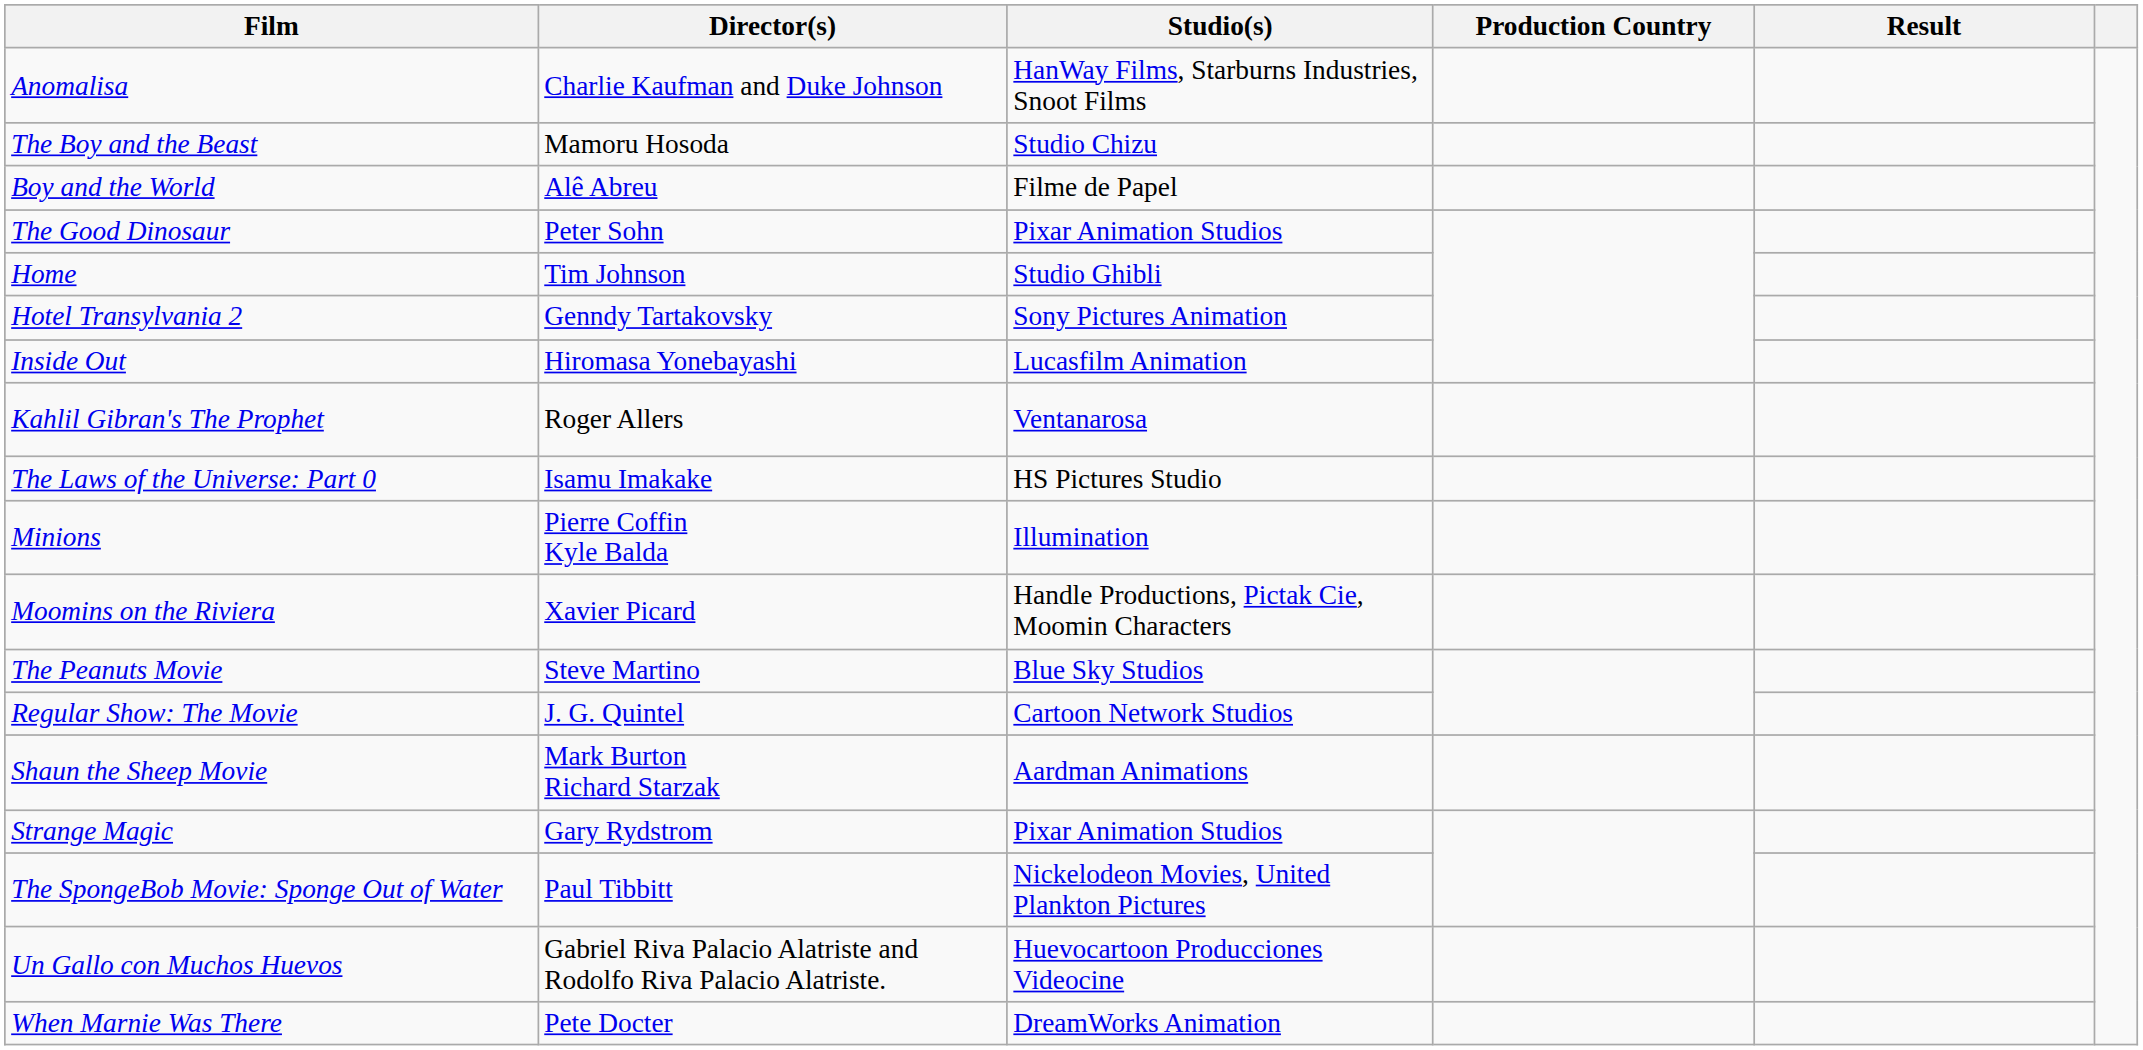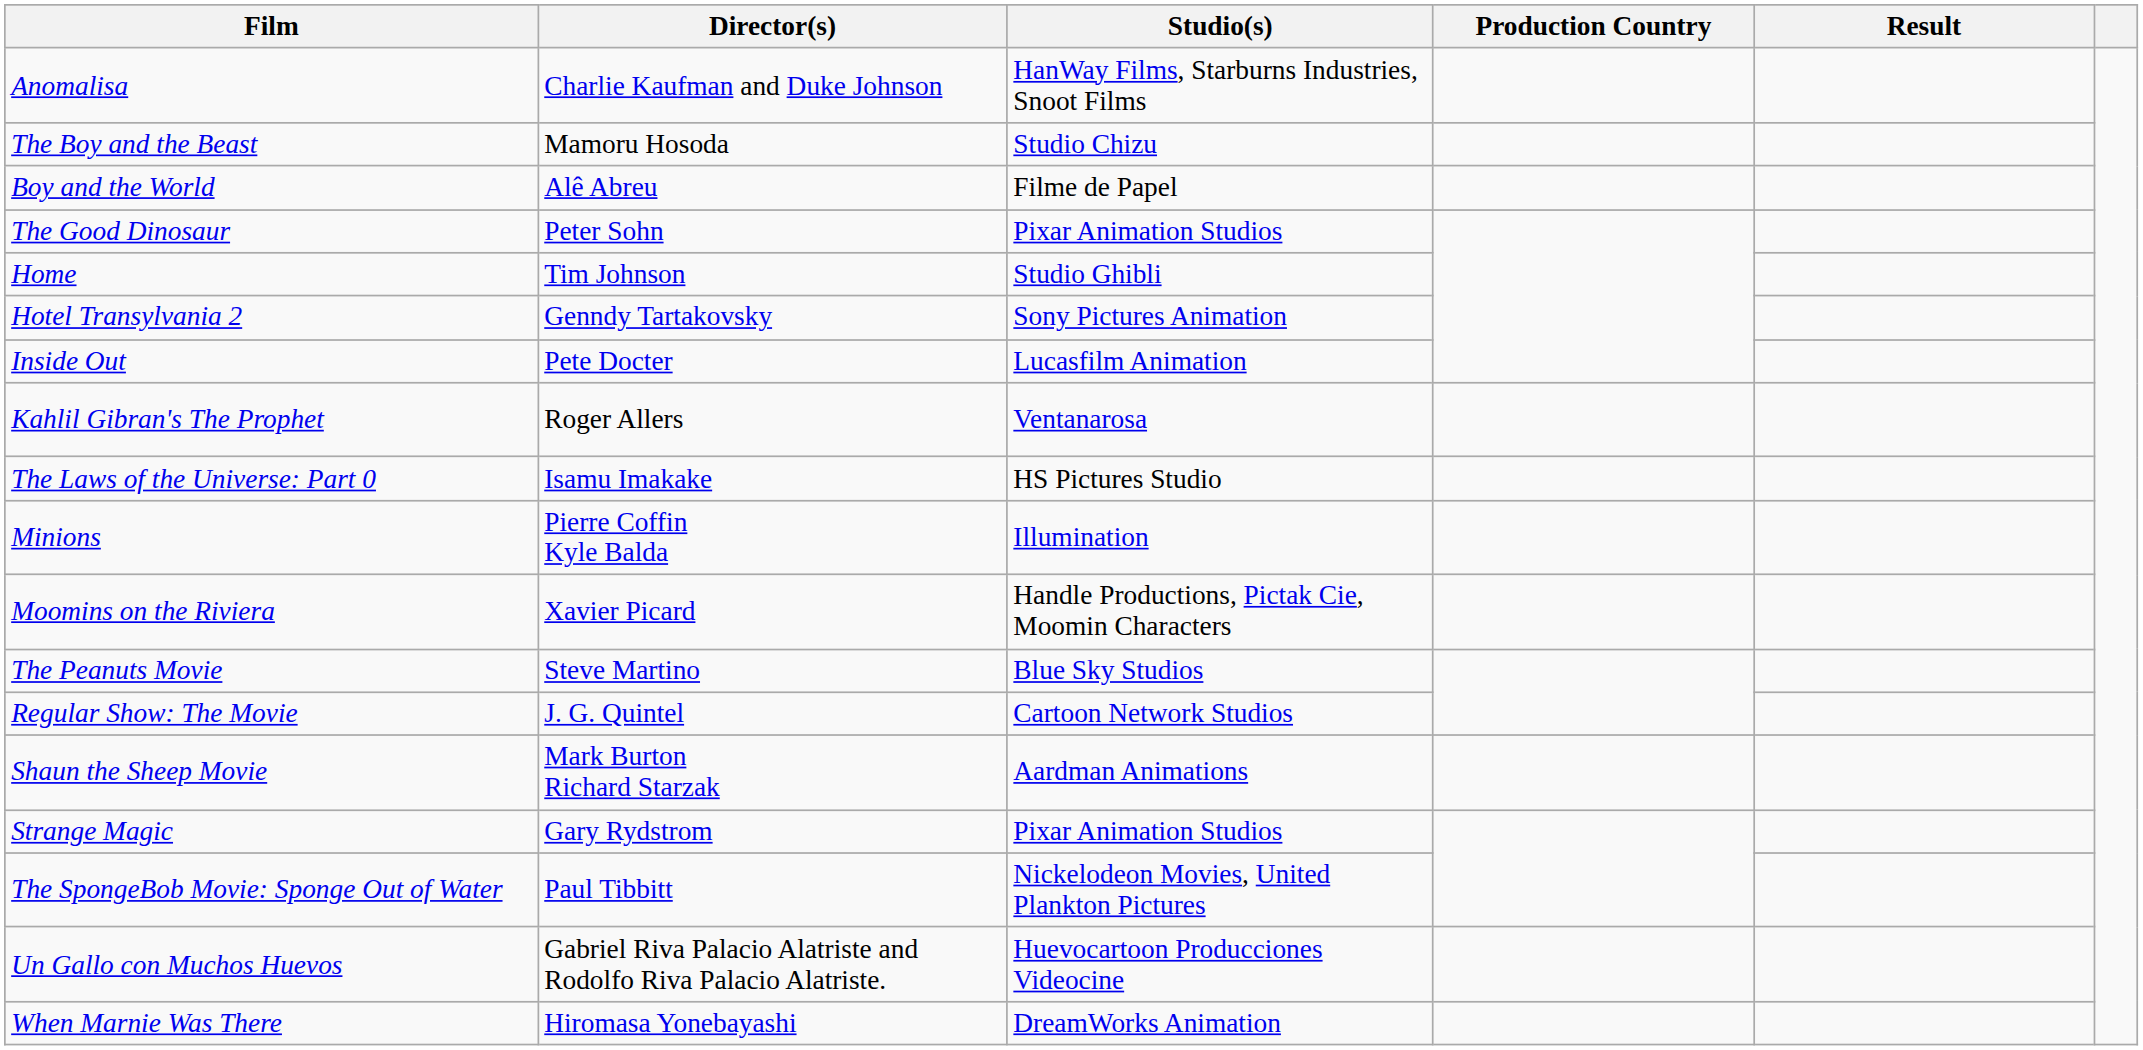 <table class="wikitable">
 <tr>
 <th scope="col" style="width:25%;">Film</th>
 <th scope="col" style="width:22%;">Director(s)</th>
 <th scope="col" style="width:20%;">Studio(s)</th>
 <th scope="col" style="width:15%;">Production Country</th>
 <th scope="col">Result</th>
 <th scope="col" style="width:2%;"></th>
 </tr>
 <tr>
 <td><em><a href='#'>Anomalisa</a></em></td>
 <td><a href='#'>Charlie Kaufman</a> and <a href='#'>Duke Johnson</a></td>
 <td><a href='#'>HanWay Films</a>, Starburns Industries, Snoot Films</td>
 <td></td>
 <td></td>
 <td rowspan="18"></td>
 </tr>
 <tr>
 <td><em><a href='#'>The Boy and the Beast</a></em></td>
 <td>Mamoru Hosoda</td>
 <td><a href='#'>Studio Chizu</a></td>
 <td></td>
 <td></td>
 </tr>
 <tr>
 <td><em><a href='#'>Boy and the World</a></em></td>
 <td><a href='#'>Alê Abreu</a></td>
 <td>Filme de Papel</td>
 <td></td>
 <td></td>
 </tr>
 <tr>
 <td><em><a href='#'>The Good Dinosaur</a></em></td>
 <td><a href='#'>Peter Sohn</a></td>
 <td><a href='#'>Pixar Animation Studios</a></td>
 <td rowspan="4"></td>
 <td></td>
 </tr>
 <tr>
 <td><em><a href='#'>Home</a></em></td>
 <td><a href='#'>Tim Johnson</a></td>
 <td><a href='#'>Studio Ghibli</a></td>
 <td></td>
 </tr>
 <tr>
 <td><em><a href='#'>Hotel Transylvania 2</a></em></td>
 <td><a href='#'>Genndy Tartakovsky</a></td>
 <td><a href='#'>Sony Pictures Animation</a></td>
 <td></td>
 </tr>
 <tr>
 <td><em><a href='#'>Inside Out</a></em></td>
-<td><a href='#'>Hiromasa Yonebayashi</a></td>
+<td><a href='#'>Pete Docter</a></td>
 <td><a href='#'>Lucasfilm Animation</a></td>
 <td></td>
 </tr>
 <tr>
 <td><a href='#'><em>Kahlil Gibran's The Prophet</em></a></td>
 <td>Roger Allers</td>
 <td><a href='#'>Ventanarosa</a></td>
 <td> <br> <br></td>
 <td></td>
 </tr>
 <tr>
 <td><a href='#'><em>The Laws of the Universe: Part 0</em></a></td>
 <td><a href='#'>Isamu Imakake</a></td>
 <td>HS Pictures Studio</td>
 <td></td>
 <td></td>
 </tr>
 <tr>
 <td><em><a href='#'>Minions</a></em></td>
 <td><a href='#'>Pierre Coffin</a><br><a href='#'>Kyle Balda</a></td>
 <td><a href='#'>Illumination</a></td>
 <td></td>
 <td></td>
 </tr>
 <tr>
 <td><em><a href='#'>Moomins on the Riviera</a></em></td>
 <td><a href='#'>Xavier Picard</a></td>
 <td>Handle Productions, <a href='#'>Pictak Cie</a>, Moomin Characters</td>
 <td> <br></td>
 <td></td>
 </tr>
 <tr>
 <td><em><a href='#'>The Peanuts Movie</a></em></td>
 <td><a href='#'>Steve Martino</a></td>
 <td><a href='#'>Blue Sky Studios</a></td>
 <td rowspan="2"></td>
 <td></td>
 </tr>
 <tr>
 <td><em><a href='#'>Regular Show: The Movie</a></em></td>
 <td><a href='#'>J. G. Quintel</a></td>
 <td><a href='#'>Cartoon Network Studios</a></td>
 <td></td>
 </tr>
 <tr>
 <td><em><a href='#'>Shaun the Sheep Movie</a></em></td>
 <td><a href='#'>Mark Burton</a><br><a href='#'>Richard Starzak</a></td>
 <td><a href='#'>Aardman Animations</a></td>
 <td></td>
 <td></td>
 </tr>
 <tr>
 <td><em><a href='#'>Strange Magic</a></em></td>
 <td><a href='#'>Gary Rydstrom</a></td>
 <td><a href='#'>Pixar Animation Studios</a></td>
 <td rowspan="2"></td>
 <td></td>
 </tr>
 <tr>
 <td><em><a href='#'>The SpongeBob Movie: Sponge Out of Water</a></em></td>
 <td><a href='#'>Paul Tibbitt</a></td>
 <td><a href='#'>Nickelodeon Movies</a>, <a href='#'>United Plankton Pictures</a></td>
 <td></td>
 </tr>
 <tr>
 <td><em><a href='#'>Un Gallo con Muchos Huevos</a></em></td>
 <td>Gabriel Riva Palacio Alatriste and Rodolfo Riva Palacio Alatriste.</td>
 <td><a href='#'>Huevocartoon Producciones</a><br><a href='#'>Videocine</a></td>
 <td></td>
 <td></td>
 </tr>
 <tr>
 <td><em><a href='#'>When Marnie Was There</a></em></td>
-<td><a href='#'>Pete Docter</a></td>
+<td><a href='#'>Hiromasa Yonebayashi</a></td>
 <td><a href='#'>DreamWorks Animation</a></td>
 <td></td>
 <td></td>
 </tr>
 </table>
